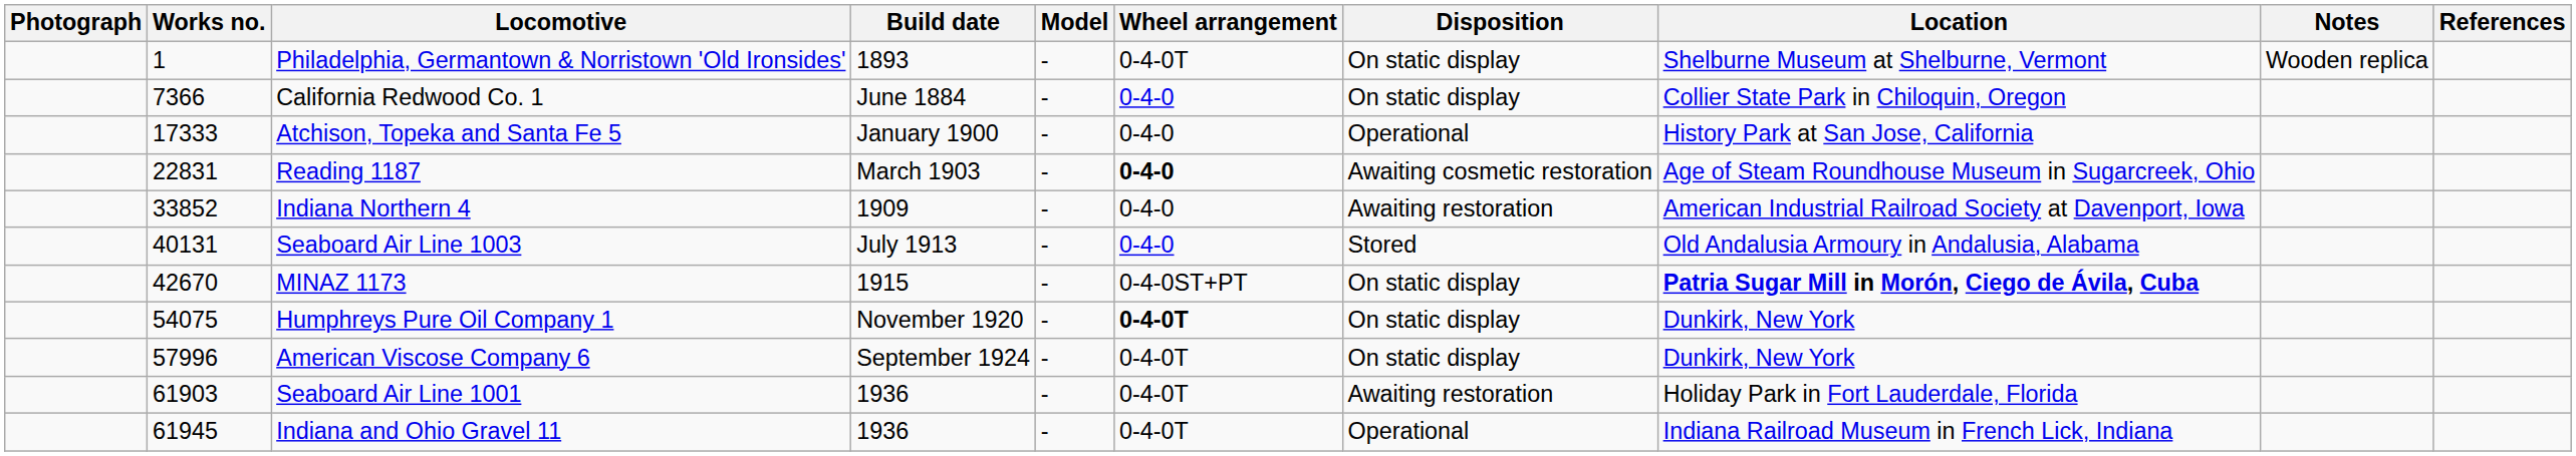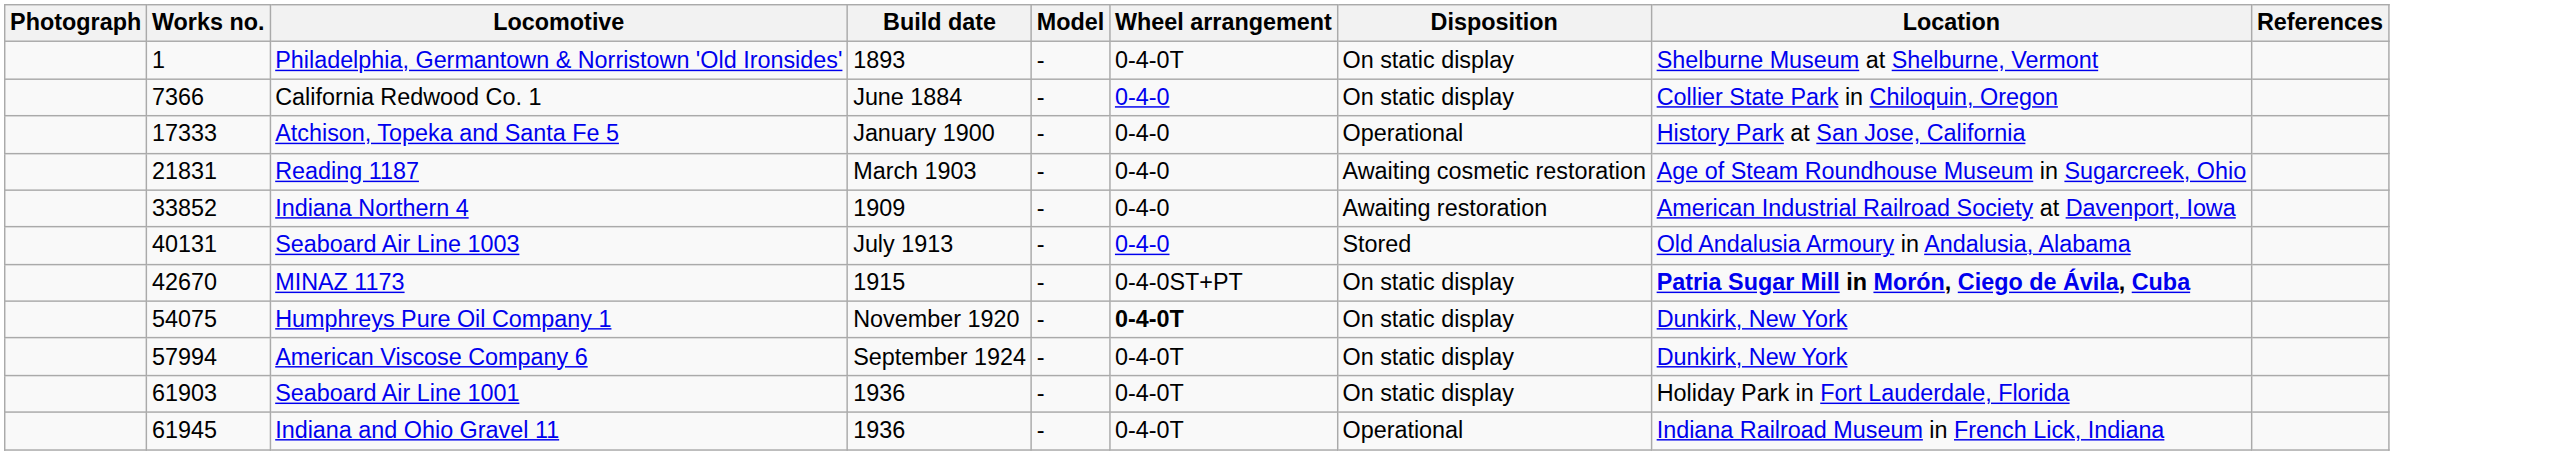 <table class="wikitable">
 <tr>
 <th>Photograph</th>
 <th>Works no.</th>
 <th>Locomotive</th>
 <th>Build date</th>
 <th>Model</th>
 <th>Wheel arrangement</th>
 <th>Disposition</th>
 <th>Location</th>
-<th>Notes</th>
 <th>References</th>
 </tr>
 <tr>
 <td></td>
 <td>1</td>
 <td><a href='#'>Philadelphia, Germantown & Norristown 'Old Ironsides'</a></td>
 <td>1893</td>
 <td>-</td>
 <td>0-4-0T</td>
 <td>On static display</td>
 <td><a href='#'>Shelburne Museum</a> at <a href='#'>Shelburne, Vermont</a></td>
-<td>Wooden replica</td>
 <td></td>
 </tr>
 <tr>
 <td></td>
 <td>7366</td>
 <td>California Redwood Co. 1</td>
 <td>June 1884</td>
 <td>-</td>
 <td><a href='#'>0-4-0</a></td>
 <td>On static display</td>
 <td><a href='#'>Collier State Park</a> in <a href='#'>Chiloquin, Oregon</a></td>
 <td></td>
-<td></td>
 </tr>
 <tr>
 <td></td>
 <td>17333</td>
 <td><a href='#'>Atchison, Topeka and Santa Fe 5</a></td>
 <td>January 1900</td>
 <td>-</td>
 <td>0-4-0</td>
 <td>Operational</td>
 <td><a href='#'>History Park</a> at <a href='#'>San Jose, California</a></td>
 <td></td>
-<td></td>
 </tr>
 <tr>
 <td></td>
-<td>22831</td>
+<td>21831</td>
 <td><a href='#'>Reading 1187</a></td>
 <td>March 1903</td>
 <td>-</td>
-<td><strong>0-4-0</strong></td>
+<td>0-4-0</td>
 <td>Awaiting cosmetic restoration</td>
 <td><a href='#'>Age of Steam Roundhouse Museum</a> in <a href='#'>Sugarcreek, Ohio</a></td>
-<td></td>
 <td></td>
 </tr>
 <tr>
 <td></td>
 <td>33852</td>
 <td><a href='#'>Indiana Northern 4</a></td>
 <td>1909</td>
 <td>-</td>
 <td>0-4-0</td>
 <td>Awaiting restoration</td>
 <td><a href='#'>American Industrial Railroad Society</a> at <a href='#'>Davenport, Iowa</a></td>
 <td></td>
-<td></td>
 </tr>
 <tr>
 <td></td>
 <td>40131</td>
 <td><a href='#'>Seaboard Air Line 1003</a></td>
 <td>July 1913</td>
 <td>-</td>
 <td><a href='#'>0-4-0</a></td>
 <td>Stored</td>
 <td><a href='#'>Old Andalusia Armoury</a> in <a href='#'>Andalusia, Alabama</a></td>
-<td></td>
 <td></td>
 </tr>
 <tr>
 <td></td>
 <td>42670</td>
 <td><a href='#'>MINAZ 1173</a></td>
 <td>1915</td>
 <td>-</td>
 <td>0-4-0ST+PT</td>
 <td>On static display</td>
 <td><strong><a href='#'>Patria Sugar Mill</a> in <a href='#'>Morón</a>, <a href='#'>Ciego de Ávila</a>, <a href='#'>Cuba</a></strong></td>
 <td></td>
-<td></td>
 </tr>
 <tr>
 <td></td>
 <td>54075</td>
 <td><a href='#'>Humphreys Pure Oil Company 1</a></td>
 <td>November 1920</td>
 <td>-</td>
 <td><strong>0-4-0T</strong></td>
 <td>On static display</td>
 <td><a href='#'>Dunkirk, New York</a></td>
 <td></td>
-<td></td>
 </tr>
 <tr>
 <td></td>
-<td>57996</td>
+<td>57994</td>
 <td><a href='#'>American Viscose Company 6</a></td>
 <td>September 1924</td>
 <td>-</td>
 <td>0-4-0T</td>
 <td>On static display</td>
 <td><a href='#'>Dunkirk, New York</a></td>
-<td></td>
 <td></td>
 </tr>
 <tr>
 <td></td>
 <td>61903</td>
 <td><a href='#'>Seaboard Air Line 1001</a></td>
 <td>1936</td>
 <td>-</td>
 <td>0-4-0T</td>
-<td>Awaiting restoration</td>
+<td>On static display</td>
 <td>Holiday Park in <a href='#'>Fort Lauderdale, Florida</a></td>
-<td></td>
 <td></td>
 </tr>
 <tr>
 <td></td>
 <td>61945</td>
 <td><a href='#'>Indiana and Ohio Gravel 11</a></td>
 <td>1936</td>
 <td>-</td>
 <td>0-4-0T</td>
 <td>Operational</td>
 <td><a href='#'>Indiana Railroad Museum</a> in <a href='#'>French Lick, Indiana</a></td>
 <td></td>
-<td></td>
 </tr>
 </table>
